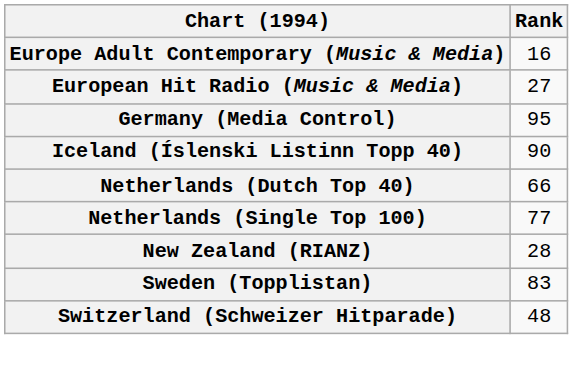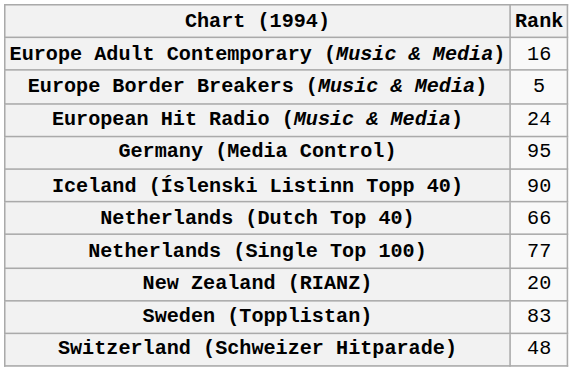 <table class="wikitable plainrowheaders sortable">
 <tr>
 <th>Chart (1994)</th>
 <th>Rank</th>
 </tr>
 <tr>
 <th scope="row">Europe Adult Contemporary (<em>Music & Media</em>)</th>
 <td align="center">16</td>
 </tr>
 <tr>
+<th scope="row">Europe Border Breakers (<em>Music & Media</em>)</th>
+<td align="center">5</td>
+</tr>
+<tr>
 <th scope="row">European Hit Radio (<em>Music & Media</em>)</th>
-<td align="center">27</td>
+<td align="center">24</td>
 </tr>
 <tr>
 <th scope="row">Germany (Media Control)</th>
 <td align="center">95</td>
 </tr>
 <tr>
 <th scope="row">Iceland (Íslenski Listinn Topp 40)</th>
 <td align="center">90</td>
 </tr>
 <tr>
 <th scope="row">Netherlands (Dutch Top 40)</th>
 <td align="center">66</td>
 </tr>
 <tr>
 <th scope="row">Netherlands (Single Top 100)</th>
 <td align="center">77</td>
 </tr>
 <tr>
 <th scope="row">New Zealand (RIANZ)</th>
-<td align="center">28</td>
+<td align="center">20</td>
 </tr>
 <tr>
 <th scope="row">Sweden (Topplistan)</th>
 <td align="center">83</td>
 </tr>
 <tr>
 <th scope="row">Switzerland (Schweizer Hitparade)</th>
 <td align="center">48</td>
 </tr>
 </table>
